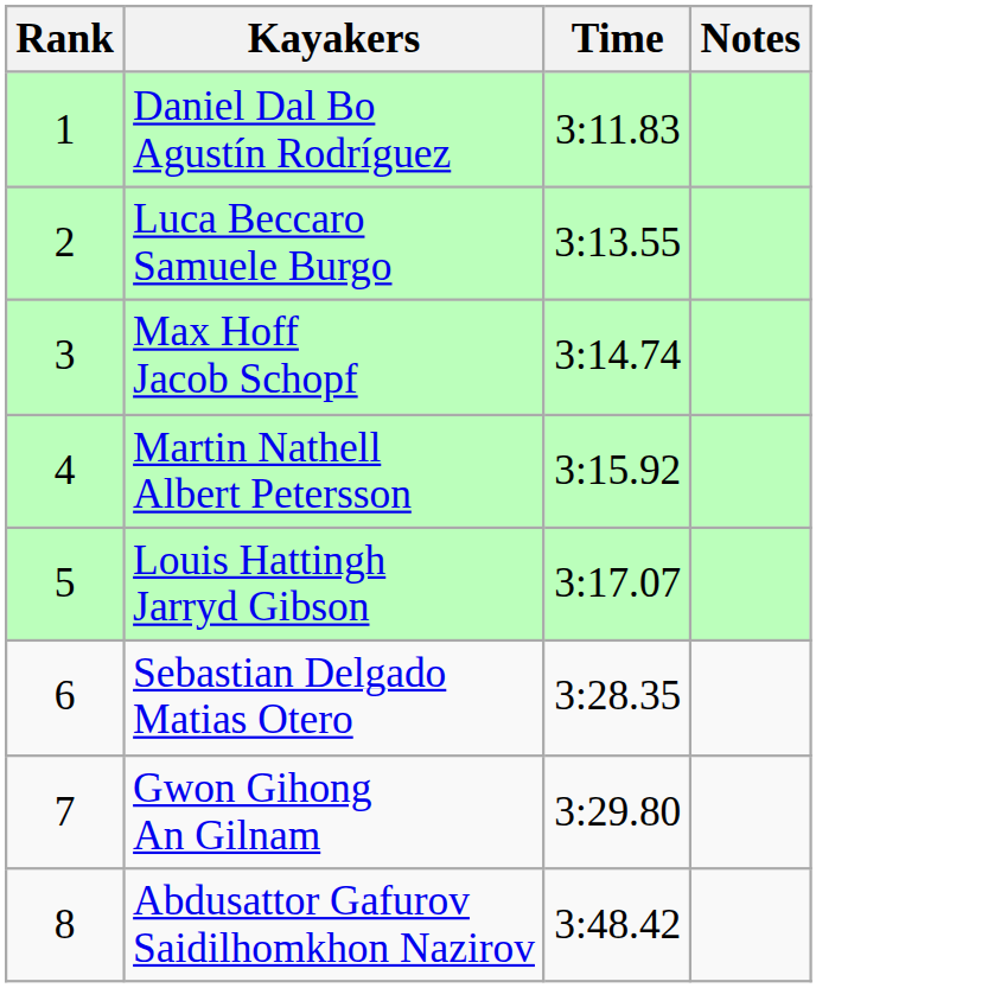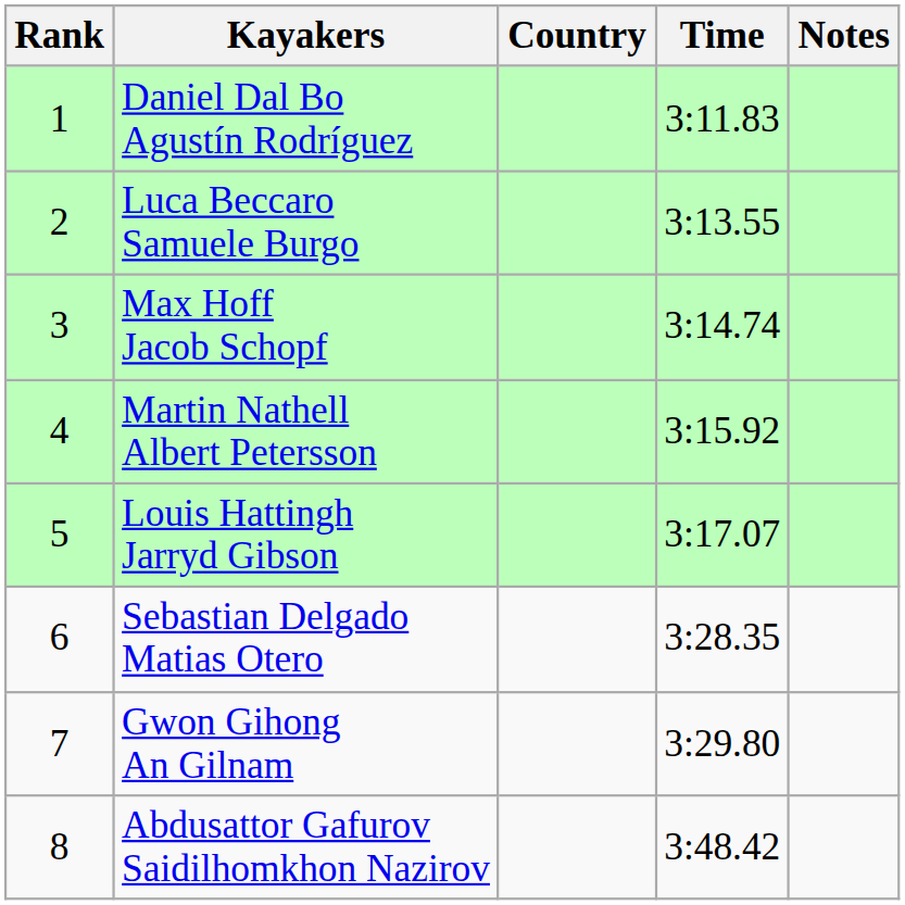 <table class="wikitable" style="text-align:center">
 <tr>
 <th>Rank</th>
 <th>Kayakers</th>
+<th>Country</th>
 <th>Time</th>
 <th>Notes</th>
 </tr>
 <tr bgcolor=bbffbb>
 <td>1</td>
 <td align="left"><a href='#'>Daniel Dal Bo</a><br><a href='#'>Agustín Rodríguez</a></td>
+<td align="left"></td>
 <td>3:11.83</td>
 <td></td>
 </tr>
 <tr bgcolor=bbffbb>
 <td>2</td>
 <td align="left"><a href='#'>Luca Beccaro</a><br><a href='#'>Samuele Burgo</a></td>
+<td align="left"></td>
 <td>3:13.55</td>
 <td></td>
 </tr>
 <tr bgcolor=bbffbb>
 <td>3</td>
 <td align="left"><a href='#'>Max Hoff</a><br><a href='#'>Jacob Schopf</a></td>
+<td align="left"></td>
 <td>3:14.74</td>
 <td></td>
 </tr>
 <tr bgcolor=bbffbb>
 <td>4</td>
 <td align="left"><a href='#'>Martin Nathell</a><br><a href='#'>Albert Petersson</a></td>
+<td align="left"></td>
 <td>3:15.92</td>
 <td></td>
 </tr>
 <tr bgcolor=bbffbb>
 <td>5</td>
 <td align="left"><a href='#'>Louis Hattingh</a><br><a href='#'>Jarryd Gibson</a></td>
+<td align="left"></td>
 <td>3:17.07</td>
 <td></td>
 </tr>
 <tr>
 <td>6</td>
 <td align="left"><a href='#'>Sebastian Delgado</a><br><a href='#'>Matias Otero</a></td>
+<td align="left"></td>
 <td>3:28.35</td>
 <td></td>
 </tr>
 <tr>
 <td>7</td>
 <td align="left"><a href='#'>Gwon Gihong</a><br><a href='#'>An Gilnam</a></td>
+<td align="left"></td>
 <td>3:29.80</td>
 <td></td>
 </tr>
 <tr>
 <td>8</td>
 <td align="left"><a href='#'>Abdusattor Gafurov</a><br><a href='#'>Saidilhomkhon Nazirov</a></td>
+<td align="left"></td>
 <td>3:48.42</td>
 <td></td>
 </tr>
 </table>
